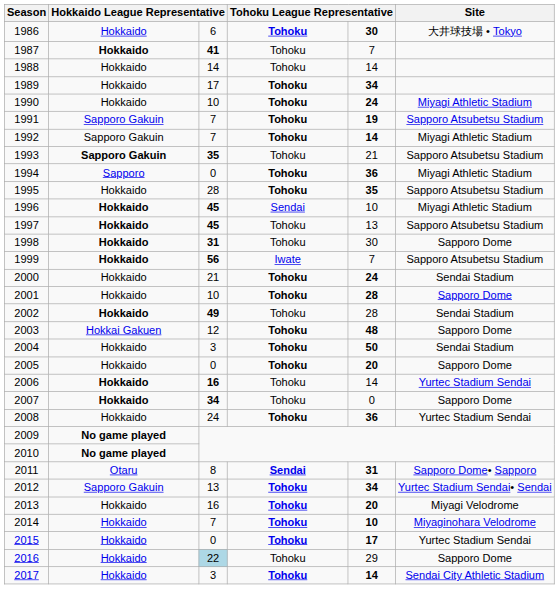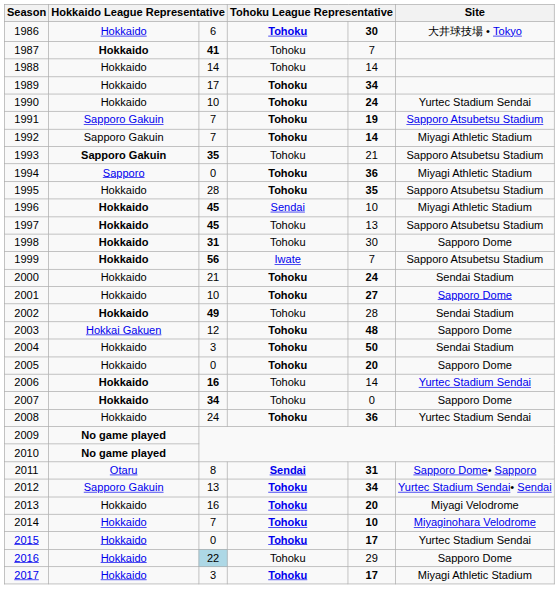 <table class="wikitable" style="text-align:center;">
 <tr>
 <th>Season</th>
 <th colspan="2">Hokkaido League Representative</th>
 <th colspan="2">Tohoku League Representative</th>
 <th>Site</th>
 </tr>
 <tr>
 <td>1986</td>
 <td><a href='#'>Hokkaido</a></td>
 <td>6</td>
 <td><strong><a href='#'>Tohoku</a></strong></td>
 <td><strong>30</strong></td>
 <td>大井球技場 • <a href='#'>Tokyo</a></td>
 </tr>
 <tr>
 <td>1987</td>
 <td><strong>Hokkaido</strong></td>
 <td><strong>41</strong></td>
 <td>Tohoku</td>
 <td>7</td>
 <td></td>
 </tr>
 <tr>
 <td>1988</td>
 <td>Hokkaido</td>
 <td>14</td>
 <td>Tohoku</td>
 <td>14</td>
 <td></td>
 </tr>
 <tr>
 <td>1989</td>
 <td>Hokkaido</td>
 <td>17</td>
 <td><strong>Tohoku</strong></td>
 <td><strong>34</strong></td>
 <td></td>
 </tr>
 <tr>
 <td>1990</td>
 <td>Hokkaido</td>
 <td>10</td>
 <td><strong>Tohoku</strong></td>
 <td><strong>24</strong></td>
-<td><a href='#'>Miyagi Athletic Stadium</a></td>
+<td>Yurtec Stadium Sendai</td>
 </tr>
 <tr>
 <td>1991</td>
 <td><a href='#'>Sapporo Gakuin</a></td>
 <td>7</td>
 <td><strong>Tohoku</strong></td>
 <td><strong>19</strong></td>
 <td><a href='#'>Sapporo Atsubetsu Stadium</a></td>
 </tr>
 <tr>
 <td>1992</td>
 <td>Sapporo Gakuin</td>
 <td>7</td>
 <td><strong>Tohoku</strong></td>
 <td><strong>14</strong></td>
 <td>Miyagi Athletic Stadium</td>
 </tr>
 <tr>
 <td>1993</td>
 <td><strong>Sapporo Gakuin</strong></td>
 <td><strong>35</strong></td>
 <td>Tohoku</td>
 <td>21</td>
 <td>Sapporo Atsubetsu Stadium</td>
 </tr>
 <tr>
 <td>1994</td>
 <td><a href='#'>Sapporo</a></td>
 <td>0</td>
 <td><strong>Tohoku</strong></td>
 <td><strong>36</strong></td>
 <td>Miyagi Athletic Stadium</td>
 </tr>
 <tr>
 <td>1995</td>
 <td>Hokkaido</td>
 <td>28</td>
 <td><strong>Tohoku</strong></td>
 <td><strong>35</strong></td>
 <td>Sapporo Atsubetsu Stadium</td>
 </tr>
 <tr>
 <td>1996</td>
 <td><strong>Hokkaido</strong></td>
 <td><strong>45</strong></td>
 <td><a href='#'>Sendai</a></td>
 <td>10</td>
 <td>Miyagi Athletic Stadium</td>
 </tr>
 <tr>
 <td>1997</td>
 <td><strong>Hokkaido</strong></td>
 <td><strong>45</strong></td>
 <td>Tohoku</td>
 <td>13</td>
 <td>Sapporo Atsubetsu Stadium</td>
 </tr>
 <tr>
 <td>1998</td>
 <td><strong>Hokkaido</strong></td>
 <td><strong>31</strong></td>
 <td>Tohoku</td>
 <td>30</td>
 <td>Sapporo Dome</td>
 </tr>
 <tr>
 <td>1999</td>
 <td><strong>Hokkaido</strong></td>
 <td><strong>56</strong></td>
 <td><a href='#'>Iwate</a></td>
 <td>7</td>
 <td>Sapporo Atsubetsu Stadium</td>
 </tr>
 <tr>
 <td>2000</td>
 <td>Hokkaido</td>
 <td>21</td>
 <td><strong>Tohoku</strong></td>
 <td><strong>24</strong></td>
 <td>Sendai Stadium</td>
 </tr>
 <tr>
 <td>2001</td>
 <td>Hokkaido</td>
 <td>10</td>
 <td><strong>Tohoku</strong></td>
-<td><strong>28</strong></td>
+<td><strong>27</strong></td>
 <td><a href='#'>Sapporo Dome</a></td>
 </tr>
 <tr>
 <td>2002</td>
 <td><strong>Hokkaido</strong></td>
 <td><strong>49</strong></td>
 <td>Tohoku</td>
 <td>28</td>
 <td>Sendai Stadium</td>
 </tr>
 <tr>
 <td>2003</td>
 <td><a href='#'>Hokkai Gakuen</a></td>
 <td>12</td>
 <td><strong>Tohoku</strong></td>
 <td><strong>48</strong></td>
 <td>Sapporo Dome</td>
 </tr>
 <tr>
 <td>2004</td>
 <td>Hokkaido</td>
 <td>3</td>
 <td><strong>Tohoku</strong></td>
 <td><strong>50</strong></td>
 <td>Sendai Stadium</td>
 </tr>
 <tr>
 <td>2005</td>
 <td>Hokkaido</td>
 <td>0</td>
 <td><strong>Tohoku</strong></td>
 <td><strong>20</strong></td>
 <td>Sapporo Dome</td>
 </tr>
 <tr>
 <td>2006</td>
 <td><strong>Hokkaido</strong></td>
 <td><strong>16</strong></td>
 <td>Tohoku</td>
 <td>14</td>
 <td><a href='#'>Yurtec Stadium Sendai</a></td>
 </tr>
 <tr>
 <td>2007</td>
 <td><strong>Hokkaido</strong></td>
 <td><strong>34</strong></td>
 <td>Tohoku</td>
 <td>0</td>
 <td>Sapporo Dome</td>
 </tr>
 <tr>
 <td>2008</td>
 <td>Hokkaido</td>
 <td>24</td>
 <td><strong>Tohoku</strong></td>
 <td><strong>36</strong></td>
 <td>Yurtec Stadium Sendai</td>
 </tr>
 <tr>
 <td>2009</td>
 <td><strong>No game played</strong></td>
 </tr>
 <tr>
 <td>2010</td>
 <td><strong>No game played</strong></td>
 </tr>
 <tr>
 <td>2011</td>
 <td><a href='#'>Otaru</a></td>
 <td>8</td>
 <td><strong><a href='#'>Sendai</a></strong></td>
 <td><strong>31</strong></td>
 <td><a href='#'>Sapporo Dome</a>• <a href='#'>Sapporo</a></td>
 </tr>
 <tr>
 <td>2012</td>
 <td><a href='#'>Sapporo Gakuin</a></td>
 <td>13</td>
 <td><strong><a href='#'>Tohoku</a></strong></td>
 <td><strong>34</strong></td>
 <td><a href='#'>Yurtec Stadium Sendai</a>• <a href='#'>Sendai</a></td>
 </tr>
 <tr>
 <td>2013</td>
 <td>Hokkaido</td>
 <td>16</td>
 <td><strong><a href='#'>Tohoku</a></strong></td>
 <td><strong>20</strong></td>
 <td>Miyagi Velodrome </td>
 </tr>
 <tr>
 <td>2014</td>
 <td><a href='#'>Hokkaido</a></td>
 <td>7</td>
 <td><strong><a href='#'>Tohoku</a></strong></td>
 <td><strong>10</strong></td>
 <td><a href='#'>Miyaginohara Velodrome</a></td>
 </tr>
 <tr>
 <td><a href='#'>2015</a></td>
 <td><a href='#'>Hokkaido</a></td>
 <td>0</td>
 <td><strong><a href='#'>Tohoku</a></strong></td>
 <td><strong>17</strong></td>
 <td>Yurtec Stadium Sendai</td>
 </tr>
 <tr>
 <td><a href='#'>2016</a></td>
 <td><a href='#'>Hokkaido</a></td>
 <td style="background: lightblue;">22</td>
 <td>Tohoku</td>
 <td>29</td>
 <td>Sapporo Dome</td>
 </tr>
 <tr>
 <td><a href='#'>2017</a></td>
 <td><a href='#'>Hokkaido</a></td>
 <td>3</td>
 <td><strong><a href='#'>Tohoku</a></strong></td>
-<td><strong>14</strong></td>
-<td><a href='#'>Sendai City Athletic Stadium</a></td>
+<td><strong>17</strong></td>
+<td>Miyagi Athletic Stadium</td>
 </tr>
 </table>
